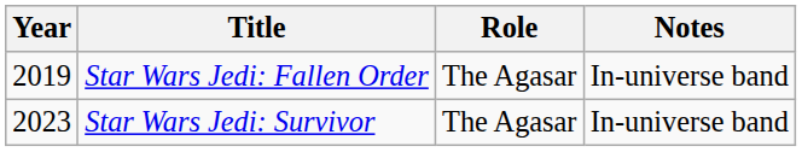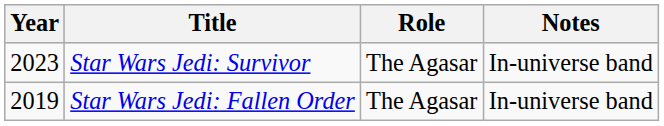 <table class="wikitable sortable">
 <tr>
 <th>Year</th>
 <th>Title</th>
 <th>Role</th>
 <th class="unsortable">Notes</th>
 </tr>
 <tr>
+<td>2023</td>
+<td><em><a href='#'>Star Wars Jedi: Survivor</a></em></td>
+<td>The Agasar</td>
+<td>In-universe band</td>
+</tr>
+<tr>
 <td>2019</td>
 <td><em><a href='#'>Star Wars Jedi: Fallen Order</a></em></td>
 <td>The Agasar</td>
 <td>In-universe band</td>
 </tr>
-<tr>
-<td>2023</td>
-<td><em><a href='#'>Star Wars Jedi: Survivor</a></em></td>
-<td>The Agasar</td>
-<td>In-universe band</td>
-</tr>
 </table>
